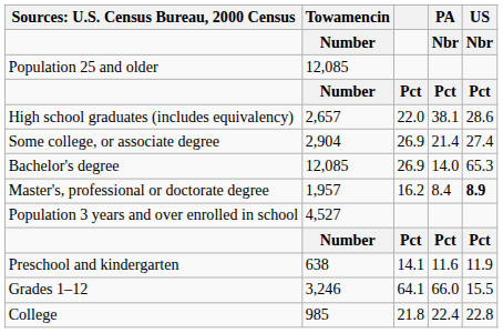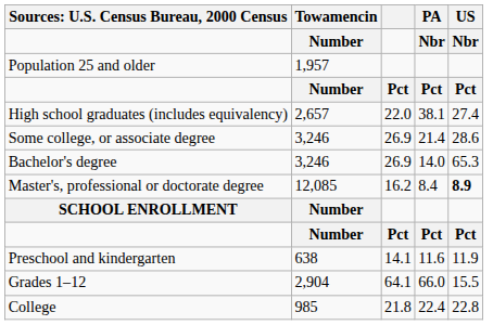 <table class="wikitable">
 <tr>
 <th>Sources: U.S. Census Bureau, 2000 Census</th>
 <th>Towamencin</th>
 <th></th>
 <th>PA</th>
 <th>US</th>
 </tr>
 <tr>
 <td></td>
 <th>Number</th>
 <td></td>
 <th>Nbr</th>
 <th>Nbr</th>
 </tr>
 <tr>
 <td>Population 25 and older</td>
-<td>12,085</td>
+<td>1,957</td>
 <td></td>
 <td></td>
 </tr>
 <tr>
 <td></td>
 <th>Number</th>
 <th>Pct</th>
 <th>Pct</th>
 <th>Pct</th>
 </tr>
 <tr>
 <td>High school graduates (includes equivalency)</td>
 <td>2,657</td>
 <td>22.0</td>
 <td>38.1</td>
+<td>27.4</td>
+</tr>
+<tr>
+<td>Some college, or associate degree</td>
+<td>3,246</td>
+<td>26.9</td>
+<td>21.4</td>
 <td>28.6</td>
 </tr>
 <tr>
-<td>Some college, or associate degree</td>
-<td>2,904</td>
-<td>26.9</td>
-<td>21.4</td>
-<td>27.4</td>
-</tr>
-<tr>
 <td>Bachelor's degree</td>
-<td>12,085</td>
+<td>3,246</td>
 <td>26.9</td>
 <td>14.0</td>
 <td>65.3</td>
 </tr>
 <tr>
 <td>Master's, professional or doctorate degree</td>
-<td>1,957</td>
+<td>12,085</td>
 <td>16.2</td>
 <td>8.4</td>
 <td><strong>8.9</strong></td>
 </tr>
 <tr>
-<td>Population 3 years and over enrolled in school</td>
-<td>4,527</td>
+<th>SCHOOL ENROLLMENT</th>
+<th>Number</th>
 <td></td>
 <td></td>
 <td></td>
 </tr>
 <tr>
 <td></td>
 <th>Number</th>
 <th>Pct</th>
 <th>Pct</th>
 <th>Pct</th>
 </tr>
 <tr>
 <td>Preschool and kindergarten</td>
 <td>638</td>
 <td>14.1</td>
 <td>11.6</td>
 <td>11.9</td>
 </tr>
 <tr>
 <td>Grades 1–12</td>
-<td>3,246</td>
+<td>2,904</td>
 <td>64.1</td>
 <td>66.0</td>
 <td>15.5</td>
 </tr>
 <tr>
 <td>College</td>
 <td>985</td>
 <td>21.8</td>
 <td>22.4</td>
 <td>22.8</td>
 </tr>
 </table>
